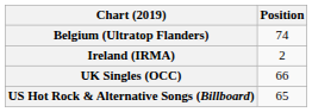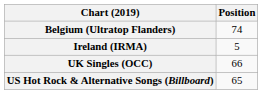 <table class="wikitable sortable plainrowheaders" style="text-align:center">
 <tr>
 <th scope="col">Chart (2019)</th>
 <th scope="col">Position</th>
 </tr>
 <tr>
 <th scope="row">Belgium (Ultratop Flanders)</th>
 <td>74</td>
 </tr>
 <tr>
 <th scope="row">Ireland (IRMA)</th>
-<td>2</td>
+<td>5</td>
 </tr>
 <tr>
 <th scope="row">UK Singles (OCC)</th>
 <td>66</td>
 </tr>
 <tr>
 <th scope="row">US Hot Rock & Alternative Songs (<em>Billboard</em>)</th>
 <td>65</td>
 </tr>
 </table>
